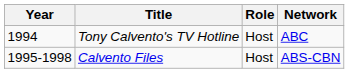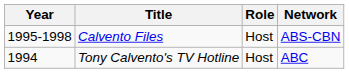 <table class="wikitable">
 <tr>
 <th>Year</th>
 <th>Title</th>
 <th>Role</th>
 <th>Network</th>
 </tr>
 <tr>
+<td>1995-1998</td>
+<td><em><a href='#'>Calvento Files</a></em></td>
+<td>Host</td>
+<td><a href='#'>ABS-CBN</a></td>
+</tr>
+<tr>
 <td>1994</td>
 <td><em>Tony Calvento's TV Hotline</em></td>
 <td>Host</td>
 <td><a href='#'>ABC</a></td>
 </tr>
-<tr>
-<td>1995-1998</td>
-<td><em><a href='#'>Calvento Files</a></em></td>
-<td>Host</td>
-<td><a href='#'>ABS-CBN</a></td>
-</tr>
 </table>
